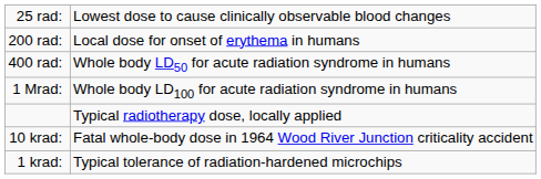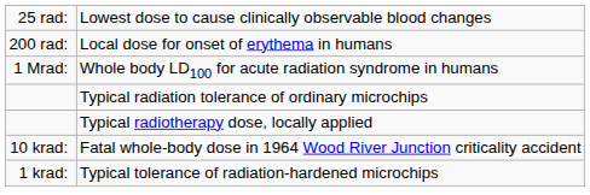 <table class=wikitable>
 <tr>
 <td align="right" valign="top">25 rad: </td>
 <td>Lowest dose to cause clinically observable blood changes</td>
 </tr>
 <tr>
 <td align="right" valign="top">200 rad: </td>
 <td>Local dose for onset of <a href='#'>erythema</a> in humans</td>
 </tr>
 <tr>
-<td align="right" valign="top">400 rad: </td>
-<td>Whole body <a href='#'>LD<sub>50</sub></a> for acute radiation syndrome in humans</td>
+<td align="right" valign="top">1 Mrad: </td>
+<td>Whole body LD<sub>100</sub> for acute radiation syndrome in humans</td>
 </tr>
 <tr>
-<td align="right" valign="top">1 Mrad: </td>
-<td>Whole body LD<sub>100</sub> for acute radiation syndrome in humans</td>
+<td align="right" valign="top"> </td>
+<td>Typical radiation tolerance of ordinary microchips</td>
 </tr>
 <tr>
 <td align="right" valign="top"> </td>
 <td>Typical <a href='#'>radiotherapy</a> dose, locally applied</td>
 </tr>
 <tr>
 <td align="right" valign="top">10 krad: </td>
 <td>Fatal whole-body dose in 1964 <a href='#'>Wood River Junction</a> criticality accident</td>
 </tr>
 <tr>
 <td align="right" valign="top">1 krad: </td>
 <td>Typical tolerance of radiation-hardened microchips</td>
 </tr>
 </table>
